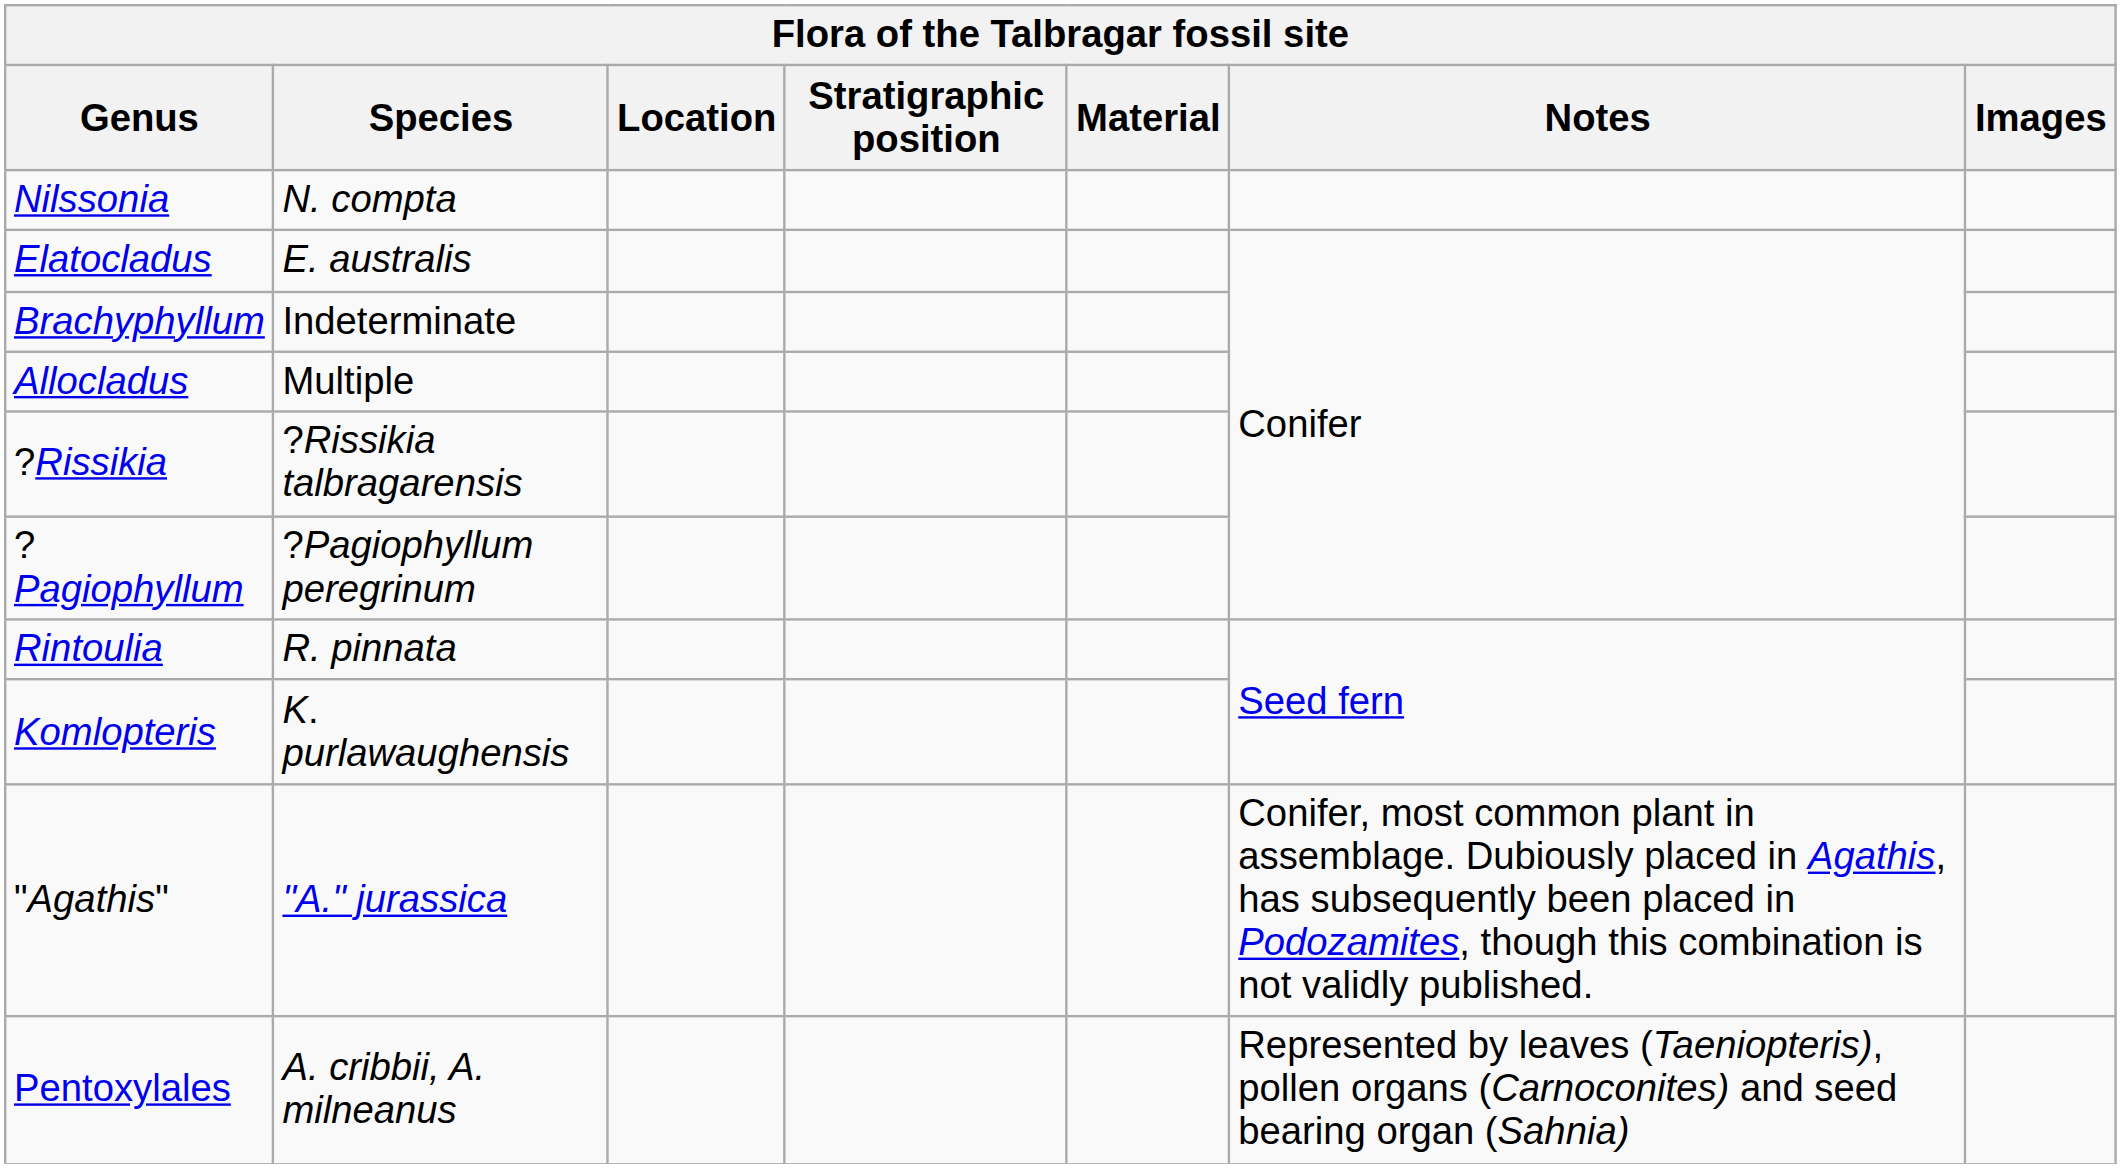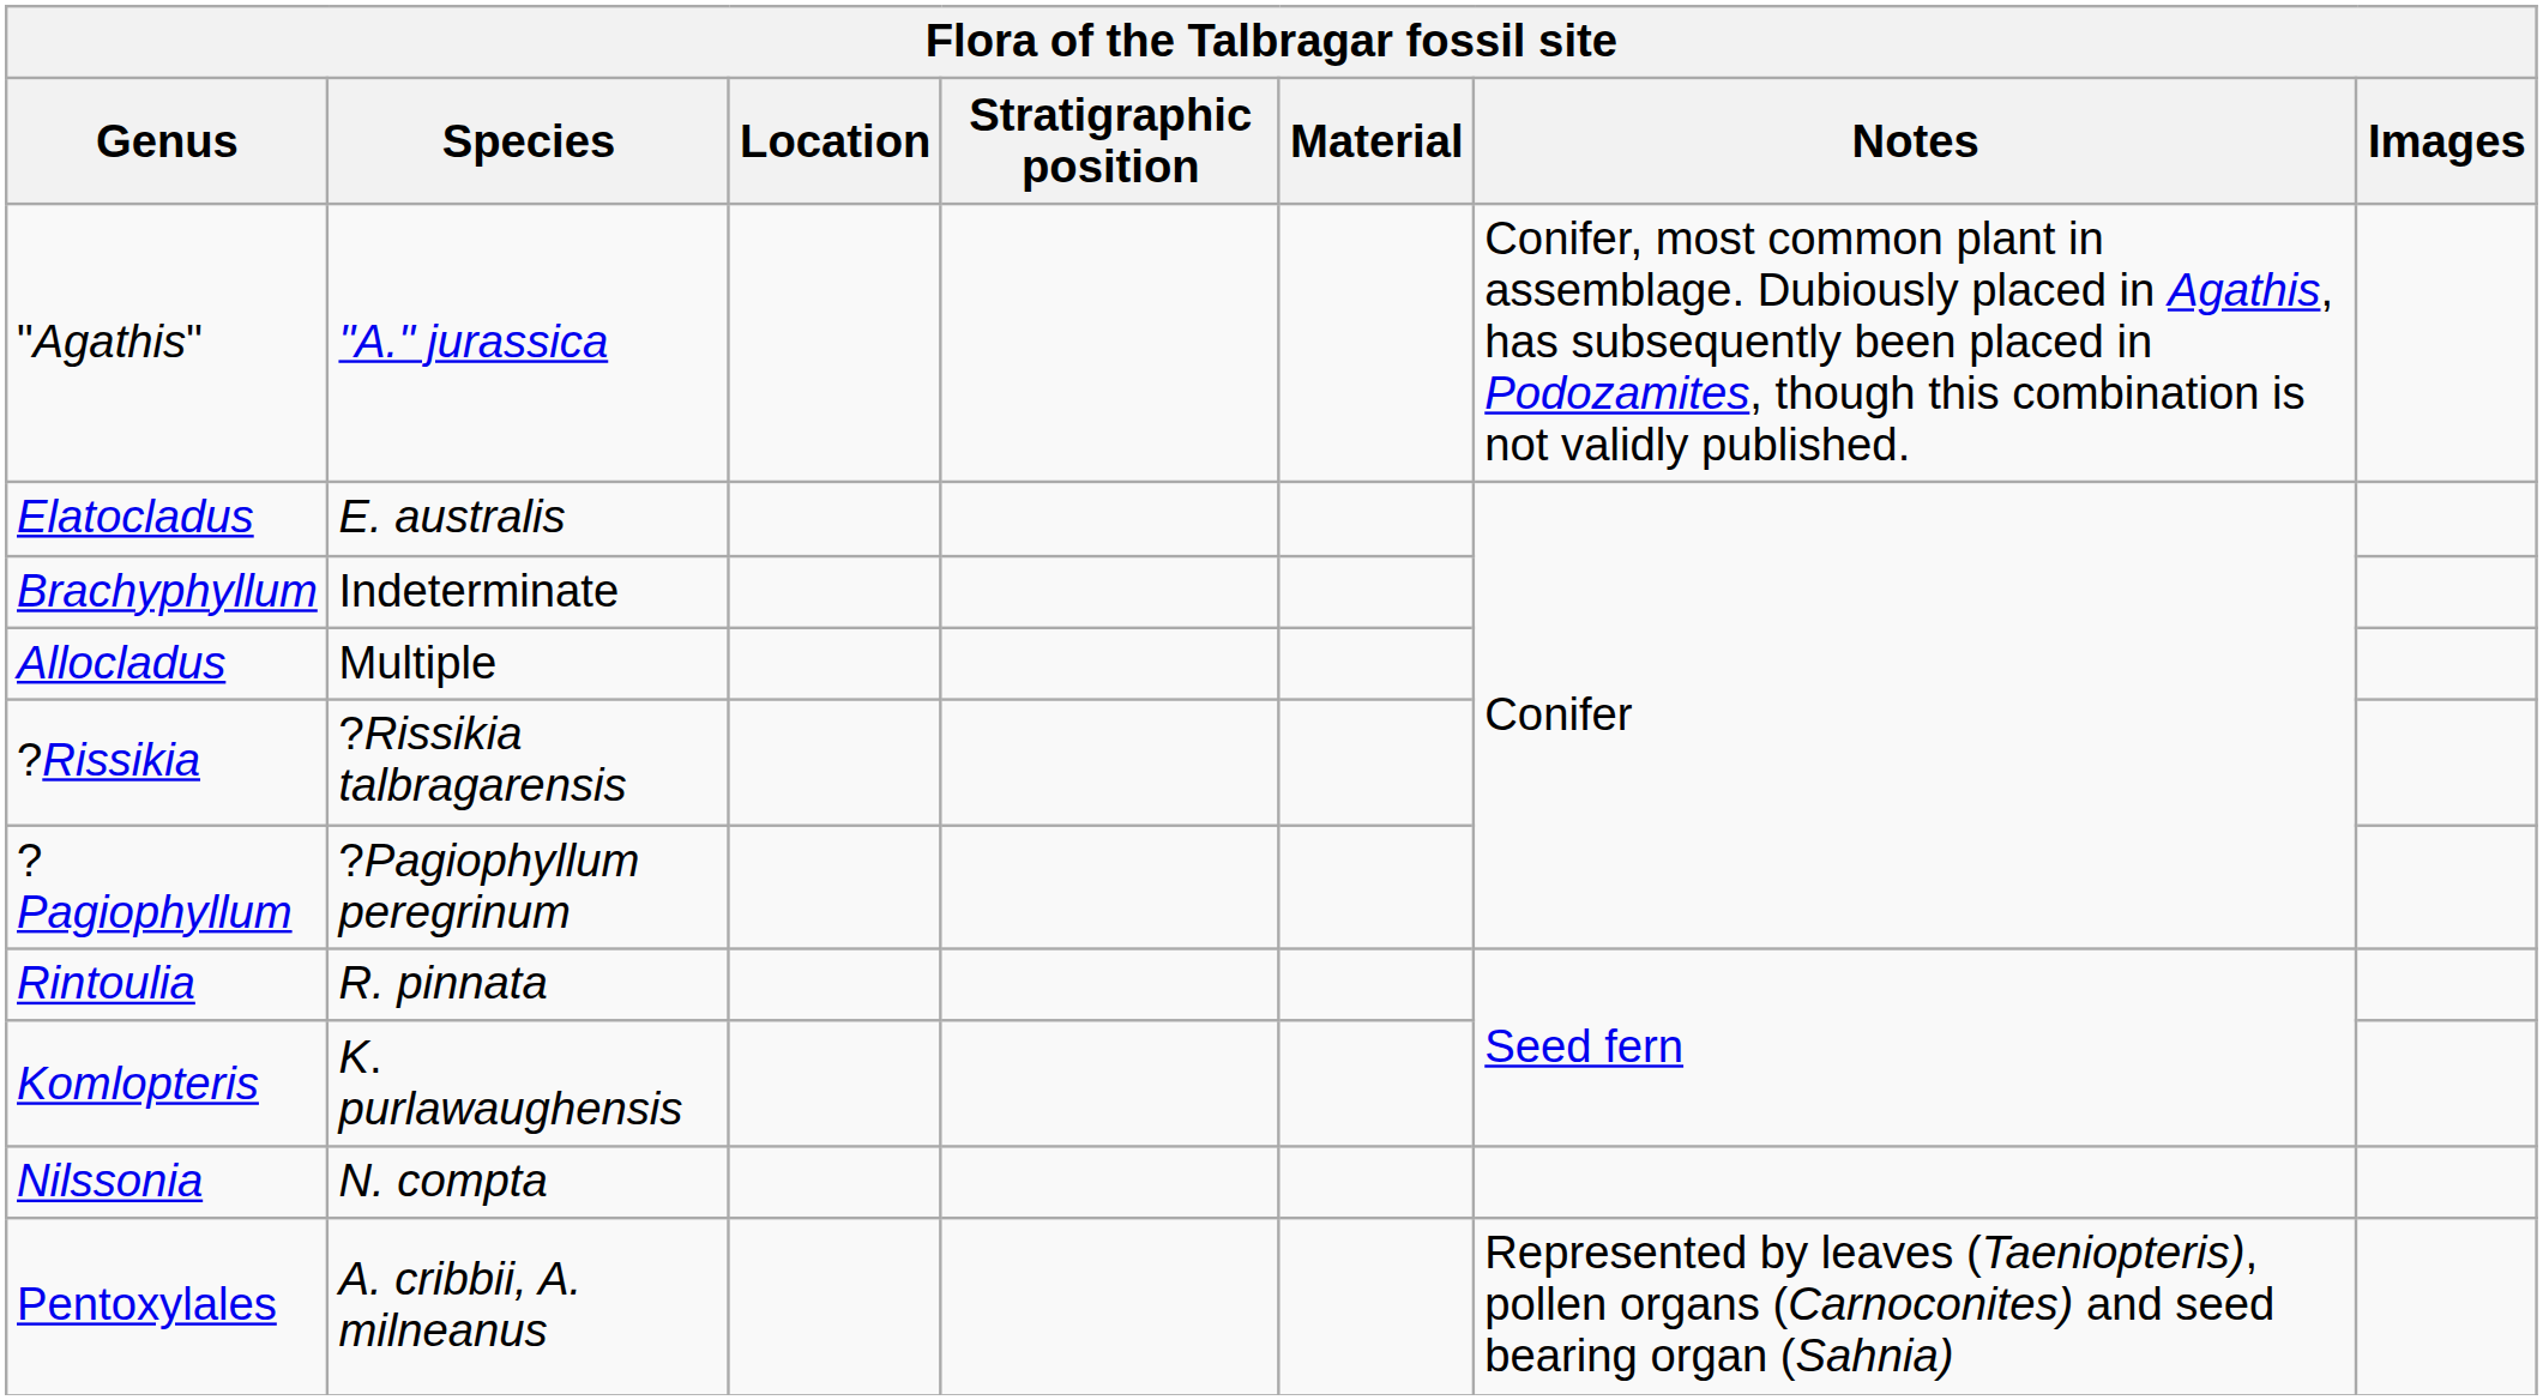 <table class="wikitable" align="center" width="100%">
 <tr>
 <th colspan="7" align="center">Flora of the Talbragar fossil site</th>
 </tr>
 <tr>
 <th>Genus</th>
 <th>Species</th>
 <th>Location</th>
 <th>Stratigraphic position</th>
 <th>Material</th>
 <th>Notes</th>
 <th>Images</th>
 </tr>
 <tr>
-<td><em><a href='#'>Nilssonia</a></em></td>
-<td><em>N. compta</em></td>
+<td>"<em>Agathis</em>"</td>
+<td><a href='#'><em>"A." jurassica</em></a></td>
 <td></td>
 <td></td>
 <td></td>
-<td></td>
+<td>Conifer, most common plant in assemblage. Dubiously placed in <em><a href='#'>Agathis</a></em>, has subsequently been placed in <em><a href='#'>Podozamites</a></em>, though this combination is not validly published.</td>
 <td></td>
 </tr>
 <tr>
 <td><em><a href='#'>Elatocladus</a></em></td>
 <td><em>E. australis</em></td>
 <td></td>
 <td></td>
 <td></td>
 <td rowspan="5">Conifer</td>
 <td></td>
 </tr>
 <tr>
 <td><em><a href='#'>Brachyphyllum</a></em></td>
 <td>Indeterminate</td>
 <td></td>
 <td></td>
 <td></td>
 <td></td>
 </tr>
 <tr>
 <td><em><a href='#'>Allocladus</a></em></td>
 <td>Multiple</td>
 <td></td>
 <td></td>
 <td></td>
 <td></td>
 </tr>
 <tr>
 <td>?<em><a href='#'>Rissikia</a></em></td>
 <td>?<em>Rissikia talbragarensis</em></td>
 <td></td>
 <td></td>
 <td></td>
 <td></td>
 </tr>
 <tr>
 <td>?<em><a href='#'>Pagiophyllum</a></em></td>
 <td>?<em>Pagiophyllum peregrinum</em></td>
 <td></td>
 <td></td>
 <td></td>
 <td></td>
 </tr>
 <tr>
 <td><em><a href='#'>Rintoulia</a></em></td>
 <td><em>R. pinnata</em></td>
 <td></td>
 <td></td>
 <td></td>
 <td rowspan="2"><a href='#'>Seed fern</a></td>
 <td></td>
 </tr>
 <tr>
 <td><em><a href='#'>Komlopteris</a></em></td>
 <td><em>K</em>. <em>purlawaughensis</em></td>
 <td></td>
 <td></td>
 <td></td>
 <td></td>
 </tr>
 <tr>
-<td>"<em>Agathis</em>"</td>
-<td><a href='#'><em>"A." jurassica</em></a></td>
+<td><em><a href='#'>Nilssonia</a></em></td>
+<td><em>N. compta</em></td>
 <td></td>
 <td></td>
 <td></td>
-<td>Conifer, most common plant in assemblage. Dubiously placed in <em><a href='#'>Agathis</a></em>, has subsequently been placed in <em><a href='#'>Podozamites</a></em>, though this combination is not validly published.</td>
+<td></td>
 <td></td>
 </tr>
 <tr>
 <td><a href='#'>Pentoxylales</a></td>
 <td><em>A. cribbii, A. milneanus</em></td>
 <td></td>
 <td></td>
 <td></td>
 <td>Represented by leaves (<em>Taeniopteris)</em>, pollen organs (<em>Carnoconites)</em> and seed bearing organ (<em>Sahnia)</em></td>
 <td></td>
 </tr>
 </table>
